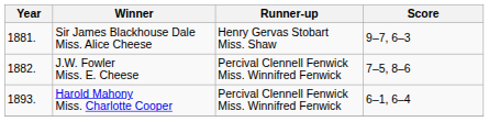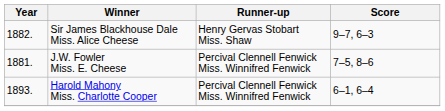 <table class="wikitable">
 <tr>
 <th style="width:60px;">Year</th>
 <th style="width:220px;">Winner</th>
 <th style="width:200px;">Runner-up</th>
 <th style="width:160px;">Score</th>
 </tr>
 <tr>
-<td>1881.</td>
+<td>1882.</td>
 <td> Sir James Blackhouse Dale<br> Miss. Alice Cheese</td>
 <td> Henry Gervas Stobart<br>  Miss. Shaw</td>
 <td>9–7, 6–3</td>
 </tr>
 <tr>
-<td>1882.</td>
+<td>1881.</td>
 <td> J.W. Fowler<br> Miss. E. Cheese</td>
 <td> Percival Clennell Fenwick<br>  Miss. Winnifred Fenwick</td>
 <td>7–5, 8–6</td>
 </tr>
 <tr>
 <td>1893.</td>
 <td> <a href='#'>Harold Mahony</a> <br> Miss. <a href='#'>Charlotte Cooper</a></td>
 <td> Percival Clennell Fenwick<br>  Miss. Winnifred Fenwick</td>
 <td>6–1, 6–4</td>
 </tr>
 <tr>
 </tr>
 </table>
